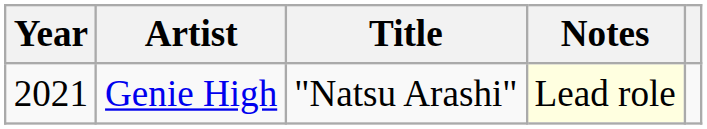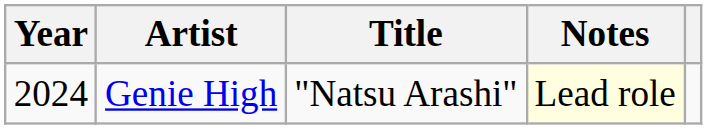 <table class="wikitable sortable">
 <tr>
 <th>Year</th>
 <th>Artist</th>
 <th>Title</th>
 <th>Notes</th>
 <th class="unsortable"></th>
 </tr>
 <tr>
-<td>2021</td>
+<td>2024</td>
 <td><a href='#'>Genie High</a></td>
 <td>"Natsu Arashi"</td>
 <td style="background: lightyellow;">Lead role</td>
 <td></td>
 </tr>
 </table>
